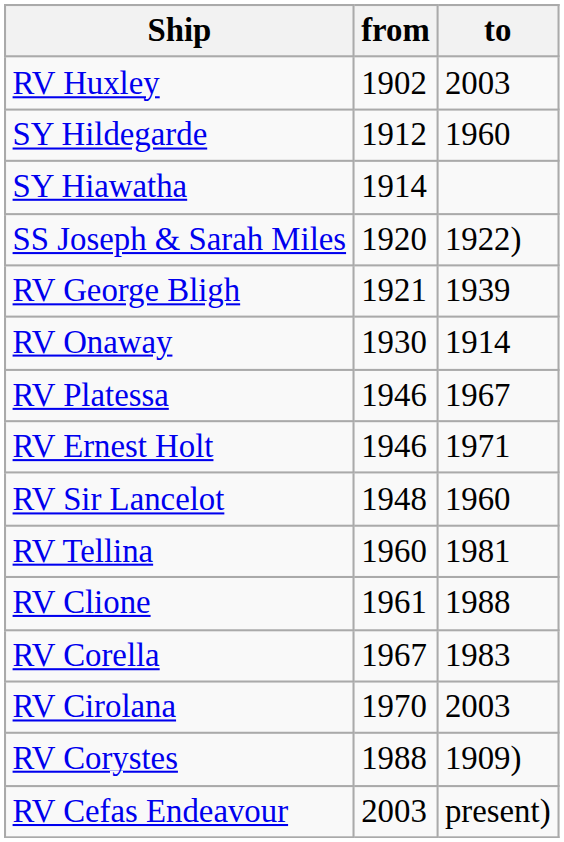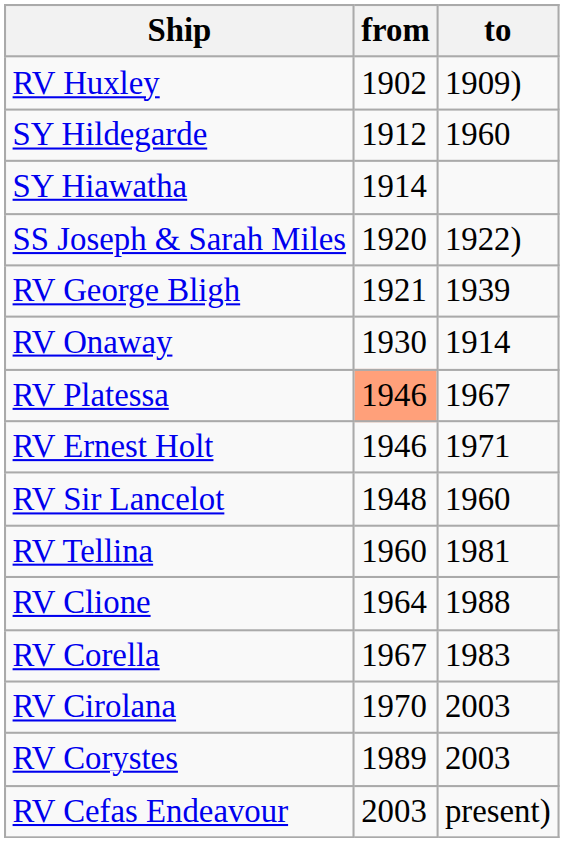 <table class="wikitable sortable">
 <tr>
 <th>Ship</th>
 <th>from</th>
 <th>to</th>
 </tr>
 <tr>
 <td><a href='#'>RV Huxley</a></td>
 <td>1902</td>
-<td>2003</td>
+<td>1909)</td>
 </tr>
 <tr>
 <td><a href='#'>SY Hildegarde</a></td>
 <td>1912</td>
 <td>1960</td>
 </tr>
 <tr>
 <td><a href='#'>SY Hiawatha</a></td>
 <td>1914</td>
 <td></td>
 </tr>
 <tr>
 <td><a href='#'>SS Joseph & Sarah Miles</a></td>
 <td>1920</td>
 <td>1922)</td>
 </tr>
 <tr>
 <td><a href='#'>RV George Bligh</a></td>
 <td>1921</td>
 <td>1939</td>
 </tr>
 <tr>
 <td><a href='#'>RV Onaway</a></td>
 <td>1930</td>
 <td>1914</td>
 </tr>
 <tr>
 <td><a href='#'>RV Platessa</a></td>
-<td>1946</td>
+<td style="background: lightsalmon;">1946</td>
 <td>1967</td>
 </tr>
 <tr>
 <td><a href='#'>RV Ernest Holt</a></td>
 <td>1946</td>
 <td>1971</td>
 </tr>
 <tr>
 <td><a href='#'>RV Sir Lancelot</a></td>
 <td>1948</td>
 <td>1960</td>
 </tr>
 <tr>
 <td><a href='#'>RV Tellina</a></td>
 <td>1960</td>
 <td>1981</td>
 </tr>
 <tr>
 <td><a href='#'>RV Clione</a></td>
-<td>1961</td>
+<td>1964</td>
 <td>1988</td>
 </tr>
 <tr>
 <td><a href='#'>RV Corella</a></td>
 <td>1967</td>
 <td>1983</td>
 </tr>
 <tr>
 <td><a href='#'>RV Cirolana</a></td>
 <td>1970</td>
 <td>2003</td>
 </tr>
 <tr>
 <td><a href='#'>RV Corystes</a></td>
-<td>1988</td>
-<td>1909)</td>
+<td>1989</td>
+<td>2003</td>
 </tr>
 <tr>
 <td><a href='#'>RV Cefas Endeavour</a></td>
 <td>2003</td>
 <td>present)</td>
 </tr>
 </table>
